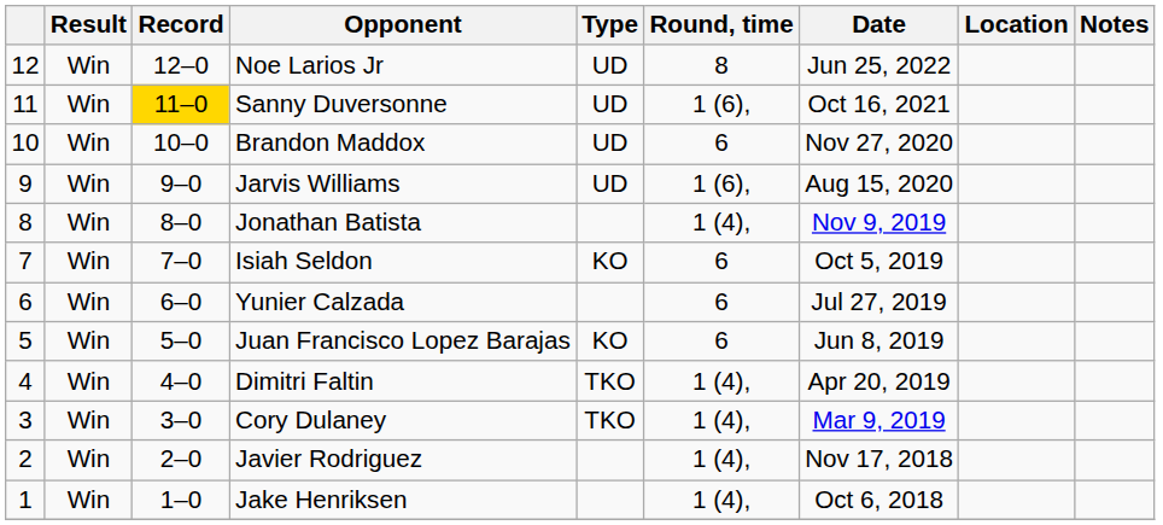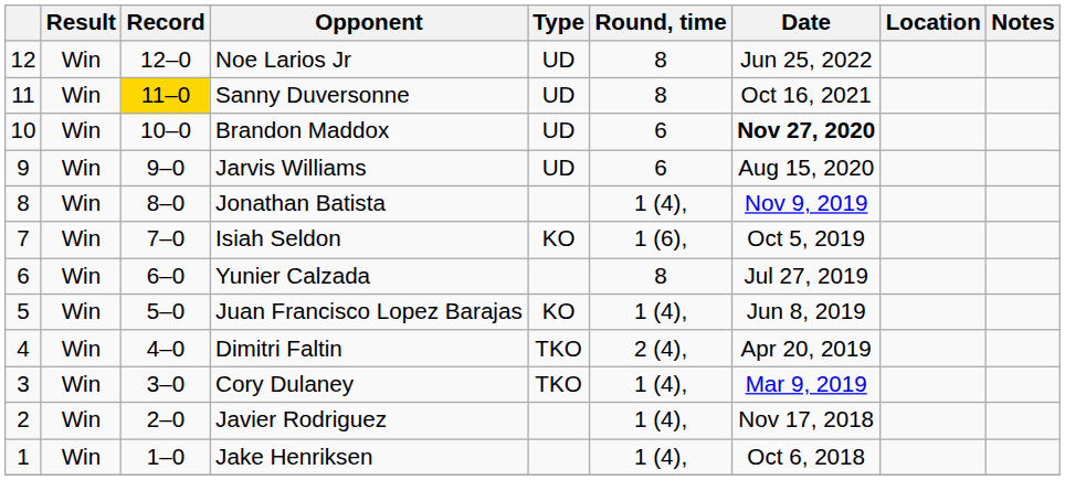 <table class="wikitable" style="text-align:center">
 <tr>
 <th></th>
 <th>Result</th>
 <th>Record</th>
 <th>Opponent</th>
 <th>Type</th>
 <th>Round, time</th>
 <th>Date</th>
 <th>Location</th>
 <th>Notes</th>
 </tr>
 <tr>
 <td>12</td>
 <td>Win</td>
 <td>12–0</td>
 <td style="text-align:left;"> Noe Larios Jr</td>
 <td>UD</td>
 <td>8</td>
 <td>Jun 25, 2022</td>
 <td style="text-align:left;"> </td>
 <td></td>
 </tr>
 <tr>
 <td>11</td>
 <td>Win</td>
 <td style="background: gold;">11–0</td>
 <td style="text-align:left;"> Sanny Duversonne</td>
 <td>UD</td>
-<td>1 (6), </td>
+<td>8</td>
 <td>Oct 16, 2021</td>
 <td style="text-align:left;"> </td>
 <td></td>
 </tr>
 <tr>
 <td>10</td>
 <td>Win</td>
 <td>10–0</td>
 <td style="text-align:left;"> Brandon Maddox</td>
 <td>UD</td>
 <td>6</td>
-<td>Nov 27, 2020</td>
+<td><strong>Nov 27, 2020</strong></td>
 <td style="text-align:left;"> </td>
 <td></td>
 </tr>
 <tr>
 <td>9</td>
 <td>Win</td>
 <td>9–0</td>
 <td align=left> Jarvis Williams</td>
 <td>UD</td>
-<td>1 (6), </td>
+<td>6</td>
 <td>Aug 15, 2020</td>
 <td align=left> </td>
 <td></td>
 </tr>
 <tr>
 <td>8</td>
 <td>Win</td>
 <td>8–0</td>
 <td style="text-align:left;"> Jonathan Batista</td>
 <td></td>
 <td>1 (4), </td>
 <td><a href='#'>Nov 9, 2019</a></td>
 <td style="text-align:left;"> </td>
 <td align=left></td>
 </tr>
 <tr>
 <td>7</td>
 <td>Win</td>
 <td>7–0</td>
 <td style="text-align:left;"> Isiah Seldon</td>
 <td>KO</td>
-<td>6</td>
+<td>1 (6), </td>
 <td>Oct 5, 2019</td>
 <td style="text-align:left;"> </td>
 <td></td>
 </tr>
 <tr>
 <td>6</td>
 <td>Win</td>
 <td>6–0</td>
 <td style="text-align:left;"> Yunier Calzada</td>
 <td></td>
-<td>6</td>
+<td>8</td>
 <td>Jul 27, 2019</td>
 <td style="text-align:left;"> </td>
 <td></td>
 </tr>
 <tr>
 <td>5</td>
 <td>Win</td>
 <td>5–0</td>
 <td style="text-align:left;"> Juan Francisco Lopez Barajas</td>
 <td>KO</td>
-<td>6</td>
+<td>1 (4), </td>
 <td>Jun 8, 2019</td>
 <td style="text-align:left;"> </td>
 <td></td>
 </tr>
 <tr>
 <td>4</td>
 <td>Win</td>
 <td>4–0</td>
 <td style="text-align:left;"> Dimitri Faltin</td>
 <td>TKO</td>
-<td>1 (4), </td>
+<td>2 (4), </td>
 <td>Apr 20, 2019</td>
 <td style="text-align:left;"> </td>
 <td></td>
 </tr>
 <tr>
 <td>3</td>
 <td>Win</td>
 <td>3–0</td>
 <td style="text-align:left;"> Cory Dulaney</td>
 <td>TKO</td>
 <td>1 (4), </td>
 <td><a href='#'>Mar 9, 2019</a></td>
 <td style="text-align:left;"> </td>
 <td></td>
 </tr>
 <tr>
 <td>2</td>
 <td>Win</td>
 <td>2–0</td>
 <td style="text-align:left;"> Javier Rodriguez</td>
 <td></td>
 <td>1 (4), </td>
 <td>Nov 17, 2018</td>
 <td style="text-align:left;"> </td>
 <td></td>
 </tr>
 <tr>
 <td>1</td>
 <td>Win</td>
 <td>1–0</td>
 <td style="text-align:left;"> Jake Henriksen</td>
 <td></td>
 <td>1 (4), </td>
 <td>Oct 6, 2018</td>
 <td style="text-align:left;"> </td>
 <td></td>
 </tr>
 <tr>
 </tr>
 </table>
